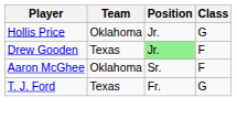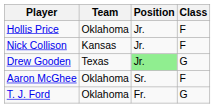 <table class="wikitable">
 <tr>
 <th>Player</th>
 <th>Team</th>
 <th>Position</th>
 <th>Class</th>
 </tr>
 <tr>
 <td><a href='#'>Hollis Price</a></td>
 <td>Oklahoma</td>
 <td>Jr.</td>
-<td>G</td>
+<td>F</td>
+</tr>
+<tr>
+<td><a href='#'>Nick Collison</a></td>
+<td>Kansas</td>
+<td>Jr.</td>
+<td>F</td>
 </tr>
 <tr>
 <td><a href='#'>Drew Gooden</a></td>
 <td>Texas</td>
 <td style="background: lightgreen;">Jr.</td>
-<td>F</td>
+<td>G</td>
 </tr>
 <tr>
 <td><a href='#'>Aaron McGhee</a></td>
 <td>Oklahoma</td>
 <td>Sr.</td>
 <td>F</td>
 </tr>
 <tr>
 <td><a href='#'>T. J. Ford</a></td>
-<td>Texas</td>
+<td>Oklahoma</td>
 <td>Fr.</td>
 <td>G</td>
 </tr>
 </table>
